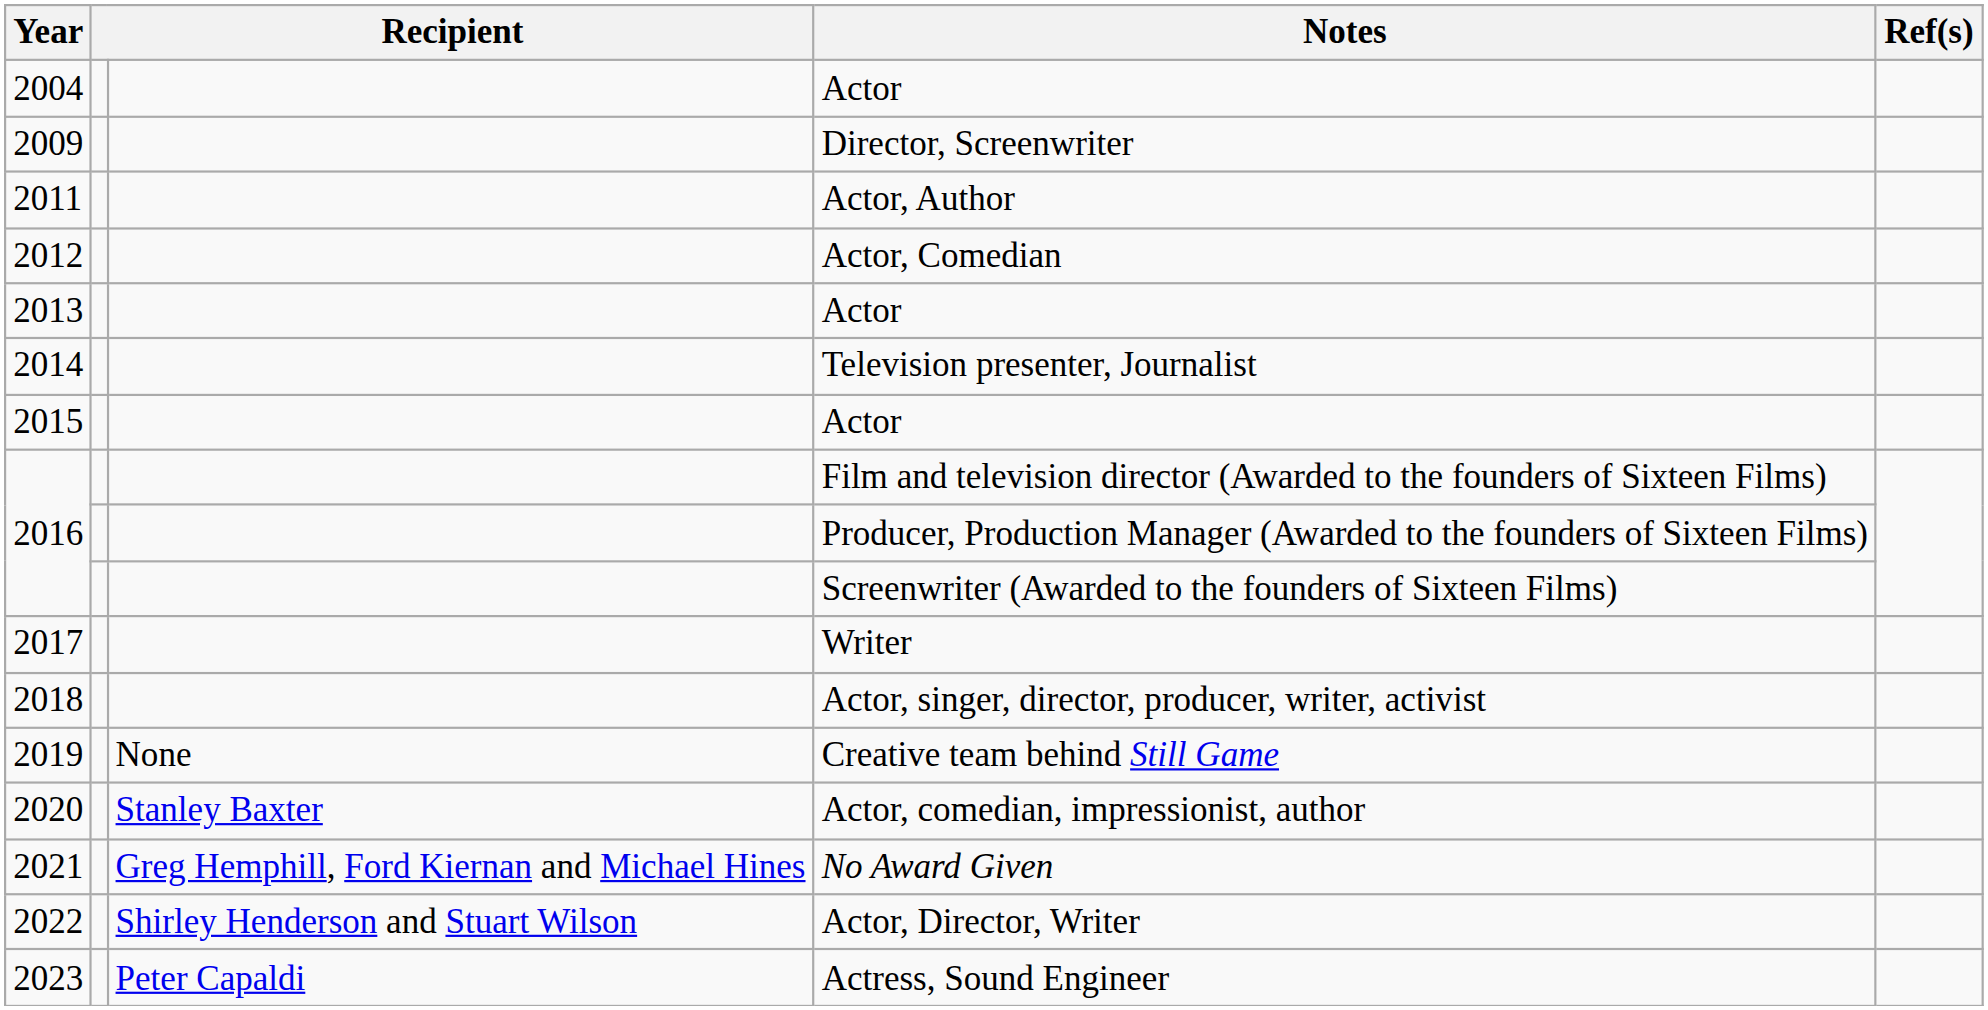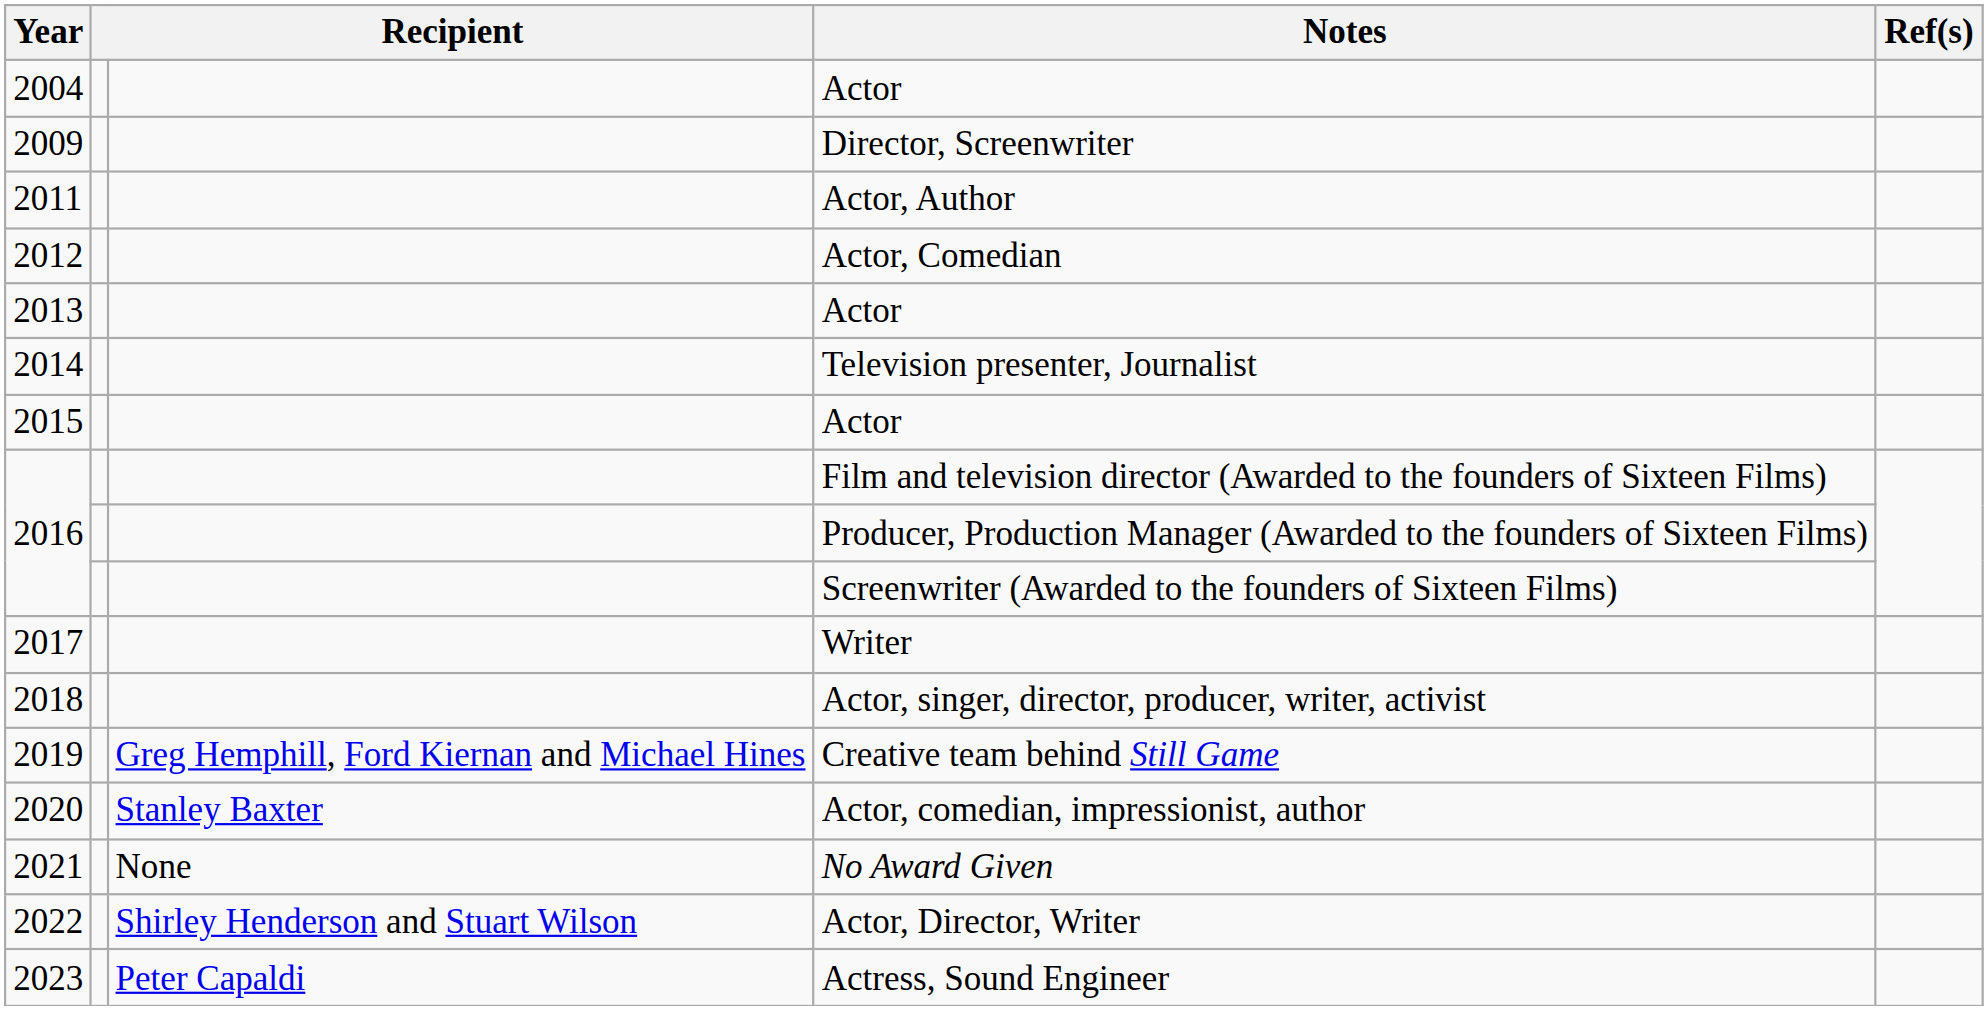 <table class="sortable wikitable">
 <tr>
 <th>Year</th>
 <th colspan=2>Recipient</th>
 <th class=unsortable>Notes</th>
 <th class=unsortable>Ref(s)</th>
 </tr>
 <tr>
 <td>2004</td>
 <td></td>
 <td></td>
 <td>Actor</td>
 <td></td>
 </tr>
 <tr>
 <td>2009</td>
 <td></td>
 <td></td>
 <td>Director, Screenwriter</td>
 <td></td>
 </tr>
 <tr>
 <td>2011</td>
 <td></td>
 <td></td>
 <td>Actor, Author</td>
 <td></td>
 </tr>
 <tr>
 <td>2012</td>
 <td></td>
 <td></td>
 <td>Actor, Comedian</td>
 <td></td>
 </tr>
 <tr>
 <td>2013</td>
 <td></td>
 <td></td>
 <td>Actor</td>
 <td></td>
 </tr>
 <tr>
 <td>2014</td>
 <td></td>
 <td></td>
 <td>Television presenter, Journalist</td>
 <td></td>
 </tr>
 <tr>
 <td>2015</td>
 <td></td>
 <td></td>
 <td>Actor</td>
 <td></td>
 </tr>
 <tr>
 <td rowspan="3">2016</td>
 <td></td>
 <td></td>
 <td>Film and television director (Awarded to the founders of Sixteen Films)</td>
 <td rowspan="3"></td>
 </tr>
 <tr>
 <td data-sort-value="O'Brien"></td>
 <td></td>
 <td>Producer, Production Manager (Awarded to the founders of Sixteen Films)</td>
 </tr>
 <tr>
 <td></td>
 <td></td>
 <td>Screenwriter (Awarded to the founders of Sixteen Films)</td>
 </tr>
 <tr>
 <td>2017</td>
 <td></td>
 <td></td>
 <td>Writer</td>
 <td></td>
 </tr>
 <tr>
 <td>2018</td>
 <td></td>
 <td></td>
 <td>Actor, singer, director, producer, writer, activist</td>
 <td></td>
 </tr>
 <tr>
 <td>2019</td>
 <td></td>
-<td>None</td>
+<td><a href='#'>Greg Hemphill</a>, <a href='#'>Ford Kiernan</a> and <a href='#'>Michael Hines</a></td>
 <td>Creative team behind <em><a href='#'>Still Game</a></em></td>
 <td></td>
 </tr>
 <tr>
 <td>2020</td>
 <td></td>
 <td><a href='#'>Stanley Baxter</a></td>
 <td>Actor, comedian, impressionist, author</td>
 <td></td>
 </tr>
 <tr>
 <td>2021</td>
 <td></td>
-<td><a href='#'>Greg Hemphill</a>, <a href='#'>Ford Kiernan</a> and <a href='#'>Michael Hines</a></td>
+<td>None</td>
 <td><em>No Award Given</em></td>
 <td></td>
 </tr>
 <tr>
 <td>2022</td>
 <td></td>
 <td><a href='#'>Shirley Henderson</a> and <a href='#'>Stuart Wilson</a></td>
 <td>Actor, Director, Writer</td>
 <td></td>
 </tr>
 <tr>
 <td>2023</td>
 <td></td>
 <td><a href='#'>Peter Capaldi</a></td>
 <td>Actress, Sound Engineer</td>
 <td></td>
 </tr>
 </table>
